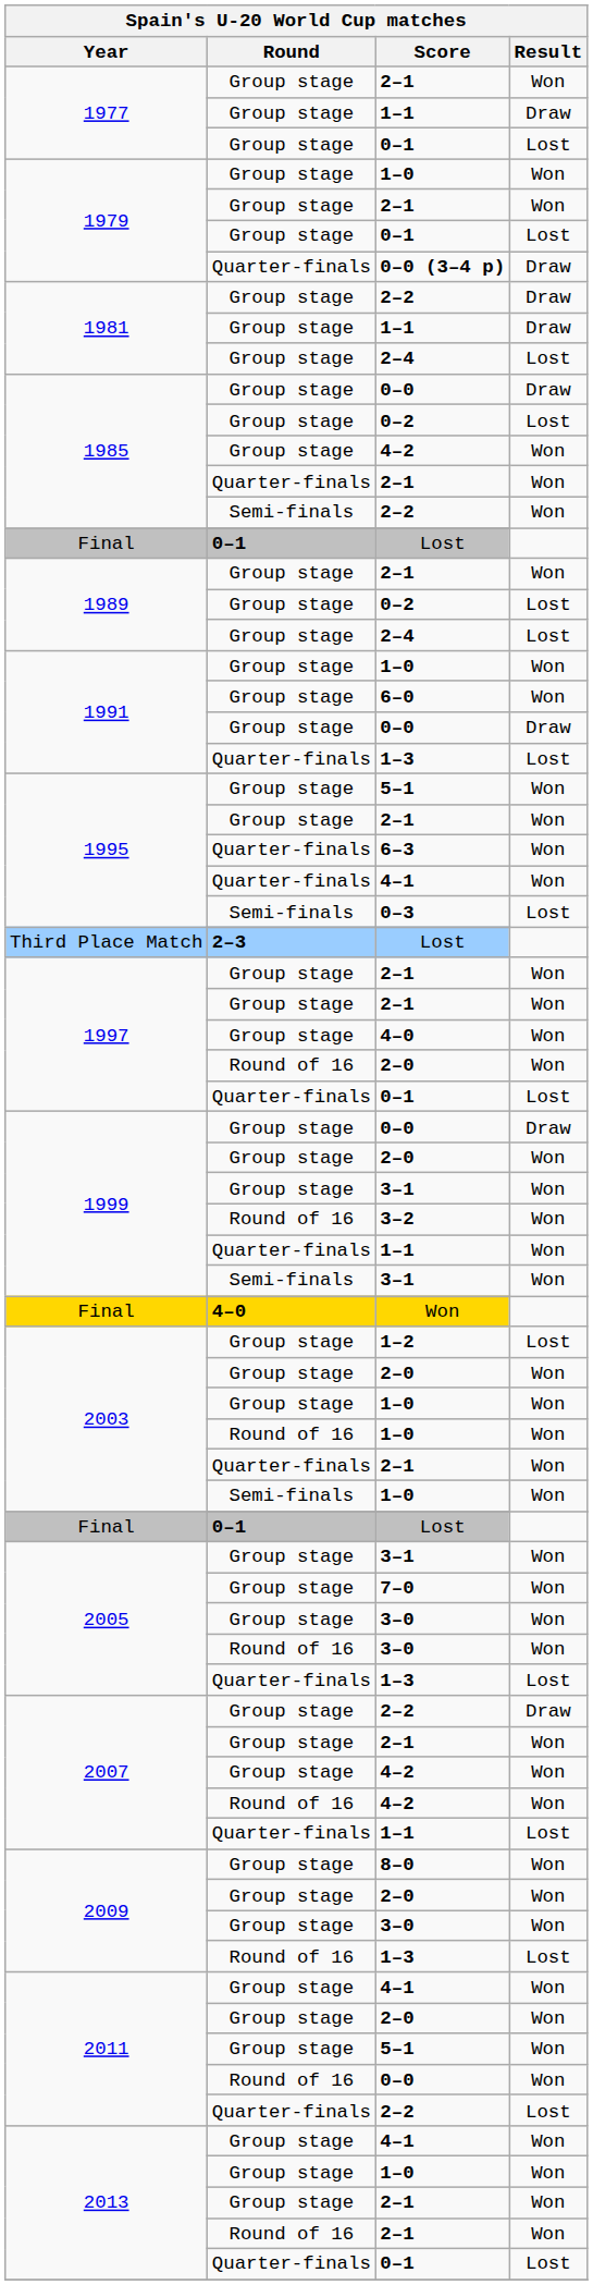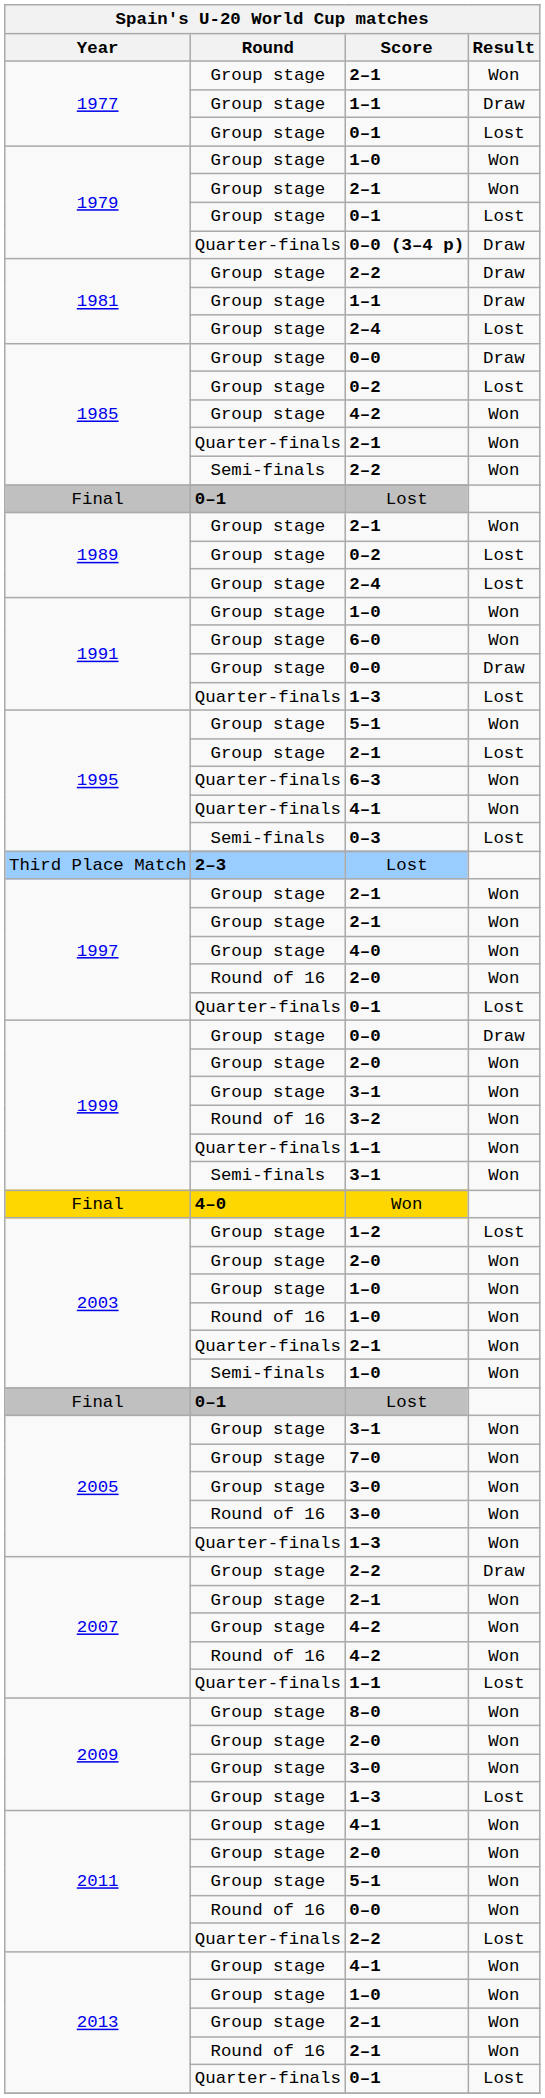 <table class="wikitable collapsible collapsed" style="text-align: center;font-size:88%;">
 <tr>
 <th colspan=4>Spain's U-20 World Cup matches</th>
 </tr>
 <tr>
 <th>Year</th>
 <th>Round</th>
 <th>Score</th>
 <th>Result</th>
 </tr>
 <tr>
 <td rowspan=3><a href='#'>1977</a></td>
 <td>Group stage</td>
 <td align="left"> <strong>2–1</strong> </td>
 <td>Won</td>
 </tr>
 <tr>
 <td>Group stage</td>
 <td align="left"> <strong>1–1</strong> </td>
 <td>Draw</td>
 </tr>
 <tr>
 <td>Group stage</td>
 <td align="left"> <strong>0–1</strong> </td>
 <td>Lost</td>
 </tr>
 <tr>
 <td rowspan=4><a href='#'>1979</a></td>
 <td>Group stage</td>
 <td align="left"> <strong>1–0</strong> </td>
 <td>Won</td>
 </tr>
 <tr>
 <td>Group stage</td>
 <td align="left"> <strong>2–1</strong> </td>
 <td>Won</td>
 </tr>
 <tr>
 <td>Group stage</td>
 <td align="left"> <strong>0–1</strong> </td>
 <td>Lost</td>
 </tr>
 <tr>
 <td>Quarter-finals</td>
 <td align="left"> <strong>0–0 (3–4 p)</strong> </td>
 <td>Draw</td>
 </tr>
 <tr>
 <td rowspan=3><a href='#'>1981</a></td>
 <td>Group stage</td>
 <td align="left"> <strong>2–2</strong> </td>
 <td>Draw</td>
 </tr>
 <tr>
 <td>Group stage</td>
 <td align="left"> <strong>1–1</strong> </td>
 <td>Draw</td>
 </tr>
 <tr>
 <td>Group stage</td>
 <td align="left"> <strong>2–4</strong> </td>
 <td>Lost</td>
 </tr>
 <tr>
 <td rowspan=6><a href='#'>1985</a></td>
 <td>Group stage</td>
 <td align="left"> <strong>0–0</strong> </td>
 <td>Draw</td>
 </tr>
 <tr>
 <td>Group stage</td>
 <td align="left"> <strong>0–2</strong> </td>
 <td>Lost</td>
 </tr>
 <tr>
 <td>Group stage</td>
 <td align="left"> <strong>4–2</strong> </td>
 <td>Won</td>
 </tr>
 <tr>
 <td>Quarter-finals</td>
 <td align="left"> <strong>2–1</strong> </td>
 <td>Won</td>
 </tr>
 <tr>
 <td>Semi-finals</td>
 <td align="left"> <strong>2–2</strong> </td>
 <td>Won</td>
 </tr>
 <tr>
 </tr>
 <tr style="background:Silver;">
 <td>Final</td>
 <td align="left"> <strong>0–1</strong> </td>
 <td>Lost</td>
 </tr>
 <tr>
 <td rowspan=3><a href='#'>1989</a></td>
 <td>Group stage</td>
 <td align="left"> <strong>2–1</strong> </td>
 <td>Won</td>
 </tr>
 <tr>
 <td>Group stage</td>
 <td align="left"> <strong>0–2</strong> </td>
 <td>Lost</td>
 </tr>
 <tr>
 <td>Group stage</td>
 <td align="left"> <strong>2–4</strong> </td>
 <td>Lost</td>
 </tr>
 <tr>
 <td rowspan=4><a href='#'>1991</a></td>
 <td>Group stage</td>
 <td align="left"> <strong>1–0</strong> </td>
 <td>Won</td>
 </tr>
 <tr>
 <td>Group stage</td>
 <td align="left"> <strong>6–0</strong> </td>
 <td>Won</td>
 </tr>
 <tr>
 <td>Group stage</td>
 <td align="left"> <strong>0–0</strong> </td>
 <td>Draw</td>
 </tr>
 <tr>
 <td>Quarter-finals</td>
 <td align="left"> <strong>1–3</strong> </td>
 <td>Lost</td>
 </tr>
 <tr>
 <td rowspan=6><a href='#'>1995</a></td>
 <td>Group stage</td>
 <td align="left"> <strong>5–1</strong> </td>
 <td>Won</td>
 </tr>
 <tr>
 <td>Group stage</td>
 <td align="left"> <strong>2–1</strong> </td>
-<td>Won</td>
+<td>Lost</td>
 </tr>
 <tr>
 <td>Quarter-finals</td>
 <td align="left"> <strong>6–3</strong> </td>
 <td>Won</td>
 </tr>
 <tr>
 <td>Quarter-finals</td>
 <td align="left"> <strong>4–1</strong> </td>
 <td>Won</td>
 </tr>
 <tr>
 <td>Semi-finals</td>
 <td align="left"> <strong>0–3</strong> </td>
 <td>Lost</td>
 </tr>
 <tr>
 </tr>
 <tr style="background:#9acdff;">
 <td>Third Place Match</td>
 <td align="left"> <strong>2–3</strong> </td>
 <td>Lost</td>
 </tr>
 <tr>
 <td rowspan=5><a href='#'>1997</a></td>
 <td>Group stage</td>
 <td align="left"> <strong>2–1</strong> </td>
 <td>Won</td>
 </tr>
 <tr>
 <td>Group stage</td>
 <td align="left"> <strong>2–1</strong> </td>
 <td>Won</td>
 </tr>
 <tr>
 <td>Group stage</td>
 <td align="left"> <strong>4–0</strong> </td>
 <td>Won</td>
 </tr>
 <tr>
 <td>Round of 16</td>
 <td align="left"> <strong>2–0</strong> </td>
 <td>Won</td>
 </tr>
 <tr>
 <td>Quarter-finals</td>
 <td align="left"> <strong>0–1</strong> </td>
 <td>Lost</td>
 </tr>
 <tr>
 <td rowspan=7><a href='#'>1999</a></td>
 <td>Group stage</td>
 <td align="left"> <strong>0–0</strong> </td>
 <td>Draw</td>
 </tr>
 <tr>
 <td>Group stage</td>
 <td align="left"> <strong>2–0</strong> </td>
 <td>Won</td>
 </tr>
 <tr>
 <td>Group stage</td>
 <td align="left"> <strong>3–1</strong> </td>
 <td>Won</td>
 </tr>
 <tr>
 <td>Round of 16</td>
 <td align="left"> <strong>3–2</strong> </td>
 <td>Won</td>
 </tr>
 <tr>
 <td>Quarter-finals</td>
 <td align="left"> <strong>1–1</strong> </td>
 <td>Won</td>
 </tr>
 <tr>
 <td>Semi-finals</td>
 <td align="left"> <strong>3–1</strong> </td>
 <td>Won</td>
 </tr>
 <tr>
 </tr>
 <tr style="background:gold;">
 <td>Final</td>
 <td align="left"> <strong>4–0</strong> </td>
 <td>Won</td>
 </tr>
 <tr>
 <td rowspan=7><a href='#'>2003</a></td>
 <td>Group stage</td>
 <td align="left"> <strong>1–2</strong> </td>
 <td>Lost</td>
 </tr>
 <tr>
 <td>Group stage</td>
 <td align="left"> <strong>2–0</strong> </td>
 <td>Won</td>
 </tr>
 <tr>
 <td>Group stage</td>
 <td align="left"> <strong>1–0</strong> </td>
 <td>Won</td>
 </tr>
 <tr>
 <td>Round of 16</td>
 <td align="left"> <strong>1–0</strong> </td>
 <td>Won</td>
 </tr>
 <tr>
 <td>Quarter-finals</td>
 <td align="left"> <strong>2–1</strong> </td>
 <td>Won</td>
 </tr>
 <tr>
 <td>Semi-finals</td>
 <td align="left"> <strong>1–0</strong> </td>
 <td>Won</td>
 </tr>
 <tr>
 </tr>
 <tr style="background:silver;">
 <td>Final</td>
 <td align="left"> <strong>0–1</strong> </td>
 <td>Lost</td>
 </tr>
 <tr>
 <td rowspan=5><a href='#'>2005</a></td>
 <td>Group stage</td>
 <td align="left"> <strong>3–1</strong> </td>
 <td>Won</td>
 </tr>
 <tr>
 <td>Group stage</td>
 <td align="left"> <strong>7–0</strong> </td>
 <td>Won</td>
 </tr>
 <tr>
 <td>Group stage</td>
 <td align="left"> <strong>3–0</strong> </td>
 <td>Won</td>
 </tr>
 <tr>
 <td>Round of 16</td>
 <td align="left"> <strong>3–0</strong> </td>
 <td>Won</td>
 </tr>
 <tr>
 <td>Quarter-finals</td>
 <td align="left"> <strong>1–3</strong> </td>
-<td>Lost</td>
+<td>Won</td>
 </tr>
 <tr>
 <td rowspan=5><a href='#'>2007</a></td>
 <td>Group stage</td>
 <td align="left"> <strong>2–2</strong> </td>
 <td>Draw</td>
 </tr>
 <tr>
 <td>Group stage</td>
 <td align="left"> <strong>2–1</strong> </td>
 <td>Won</td>
 </tr>
 <tr>
 <td>Group stage</td>
 <td align="left"> <strong>4–2</strong> </td>
 <td>Won</td>
 </tr>
 <tr>
 <td>Round of 16</td>
 <td align="left"> <strong>4–2</strong> </td>
 <td>Won</td>
 </tr>
 <tr>
 <td>Quarter-finals</td>
 <td align="left"> <strong>1–1</strong> </td>
 <td>Lost</td>
 </tr>
 <tr>
 <td rowspan=4><a href='#'>2009</a></td>
 <td>Group stage</td>
 <td align="left"> <strong>8–0</strong> </td>
 <td>Won</td>
 </tr>
 <tr>
 <td>Group stage</td>
 <td align="left"> <strong>2–0</strong> </td>
 <td>Won</td>
 </tr>
 <tr>
 <td>Group stage</td>
 <td align="left"> <strong>3–0</strong> </td>
 <td>Won</td>
 </tr>
 <tr>
-<td>Round of 16</td>
+<td>Group stage</td>
 <td align="left"> <strong>1–3</strong> </td>
 <td>Lost</td>
 </tr>
 <tr>
 <td rowspan=5><a href='#'>2011</a></td>
 <td>Group stage</td>
 <td align="left"> <strong>4–1</strong> </td>
 <td>Won</td>
 </tr>
 <tr>
 <td>Group stage</td>
 <td align="left"> <strong>2–0</strong> </td>
 <td>Won</td>
 </tr>
 <tr>
 <td>Group stage</td>
 <td align="left"> <strong>5–1</strong> </td>
 <td>Won</td>
 </tr>
 <tr>
 <td>Round of 16</td>
 <td align="left"> <strong>0–0</strong> </td>
 <td>Won</td>
 </tr>
 <tr>
 <td>Quarter-finals</td>
 <td align="left"> <strong>2–2</strong> </td>
 <td>Lost</td>
 </tr>
 <tr>
 <td rowspan=5><a href='#'>2013</a></td>
 <td>Group stage</td>
 <td align="left"> <strong>4–1</strong> </td>
 <td>Won</td>
 </tr>
 <tr>
 <td>Group stage</td>
 <td align="left"> <strong>1–0</strong> </td>
 <td>Won</td>
 </tr>
 <tr>
 <td>Group stage</td>
 <td align="left"> <strong>2–1</strong> </td>
 <td>Won</td>
 </tr>
 <tr>
 <td>Round of 16</td>
 <td align="left"> <strong>2–1</strong> </td>
 <td>Won</td>
 </tr>
 <tr>
 <td>Quarter-finals</td>
 <td align="left"> <strong>0–1</strong> </td>
 <td>Lost</td>
 </tr>
 <tr>
 </tr>
 </table>
